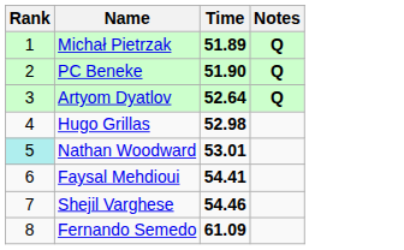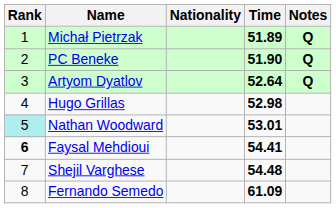 <table class="wikitable sortable" style="text-align:center">
 <tr>
 <th>Rank</th>
 <th>Name</th>
+<th>Nationality</th>
 <th>Time</th>
 <th>Notes</th>
 </tr>
 <tr bgcolor=ccffcc>
 <td>1</td>
 <td align=left><a href='#'>Michał Pietrzak</a></td>
+<td align=left></td>
 <td><strong>51.89</strong></td>
 <td><strong>Q</strong></td>
 </tr>
 <tr bgcolor=ccffcc>
 <td>2</td>
 <td align=left><a href='#'>PC Beneke</a></td>
+<td align=left></td>
 <td><strong>51.90</strong></td>
 <td><strong>Q</strong></td>
 </tr>
 <tr bgcolor=ccffcc>
 <td>3</td>
 <td align=left><a href='#'>Artyom Dyatlov</a></td>
+<td align=left></td>
 <td><strong>52.64</strong></td>
 <td><strong>Q</strong></td>
 </tr>
 <tr>
 <td>4</td>
 <td align=left><a href='#'>Hugo Grillas</a></td>
+<td align=left></td>
 <td><strong>52.98</strong></td>
 <td></td>
 </tr>
 <tr>
 <td style="background: paleturquoise;">5</td>
 <td align=left><a href='#'>Nathan Woodward</a></td>
+<td align=left></td>
 <td><strong>53.01</strong></td>
 <td></td>
 </tr>
 <tr>
-<td>6</td>
+<td><strong>6</strong></td>
 <td align=left><a href='#'>Faysal Mehdioui</a></td>
+<td align=left></td>
 <td><strong>54.41</strong></td>
 <td></td>
 </tr>
 <tr>
 <td>7</td>
 <td align=left><a href='#'>Shejil Varghese</a></td>
-<td><strong>54.46</strong></td>
+<td align=left></td>
+<td><strong>54.48</strong></td>
 <td></td>
 </tr>
 <tr>
 <td>8</td>
 <td align=left><a href='#'>Fernando Semedo</a></td>
+<td align=left></td>
 <td><strong>61.09</strong></td>
 <td></td>
 </tr>
 </table>
